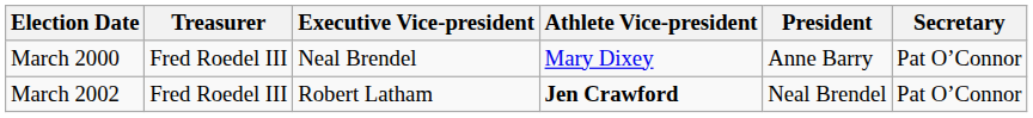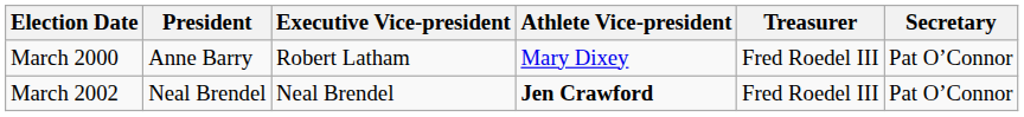 <table class="wikitable">
 <tr>
 <th>Election Date</th>
-<th>Treasurer</th>
+<th>President</th>
 <th>Executive Vice-president</th>
 <th>Athlete Vice-president</th>
-<th>President</th>
+<th>Treasurer</th>
 <th>Secretary</th>
 </tr>
 <tr>
 <td>March 2000</td>
+<td>Anne Barry</td>
+<td>Robert Latham</td>
+<td><a href='#'>Mary Dixey</a></td>
 <td>Fred Roedel III</td>
-<td>Neal Brendel</td>
-<td><a href='#'>Mary Dixey</a></td>
-<td>Anne Barry</td>
 <td>Pat O’Connor</td>
 </tr>
 <tr>
 <td>March 2002</td>
+<td>Neal Brendel</td>
+<td>Neal Brendel</td>
+<td><strong>Jen Crawford</strong></td>
 <td>Fred Roedel III</td>
-<td>Robert Latham</td>
-<td><strong>Jen Crawford</strong></td>
-<td>Neal Brendel</td>
 <td>Pat O’Connor</td>
 </tr>
 </table>
